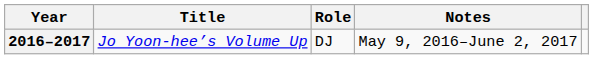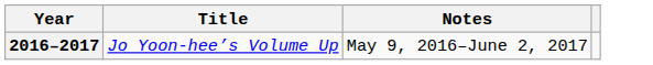 <table class="wikitable plainrowheaders sortable nowrap">
 <tr>
 <th scope="col">Year</th>
 <th scope="col">Title</th>
-<th scope="col">Role</th>
 <th scope="col" class="unsortable">Notes</th>
 <th scope="col" class="unsortable"></th>
 </tr>
 <tr>
 <th scope="row">2016–2017</th>
 <td><em><a href='#'>Jo Yoon-hee’s Volume Up</a></em></td>
-<td>DJ</td>
 <td>May 9, 2016–June 2, 2017</td>
 <td style="text-align:center"></td>
 </tr>
 </table>
